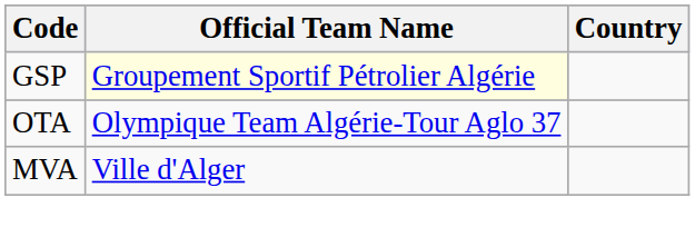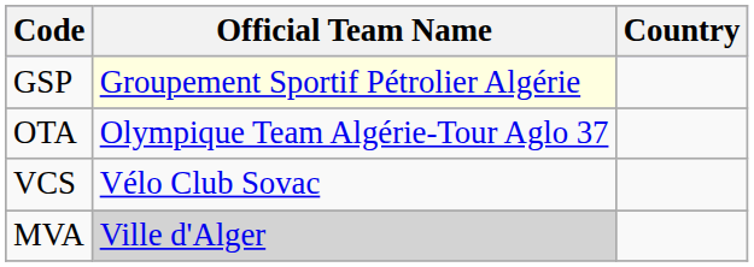 <table class="wikitable">
 <tr style="background:#ccccff;">
 <th>Code</th>
 <th>Official Team Name</th>
 <th>Country</th>
 </tr>
 <tr>
 <td>GSP</td>
 <td style="background: lightyellow;"><a href='#'>Groupement Sportif Pétrolier Algérie</a></td>
 <td></td>
 </tr>
 <tr>
 <td>OTA</td>
 <td><a href='#'>Olympique Team Algérie-Tour Aglo 37</a></td>
 <td></td>
 </tr>
 <tr>
+<td>VCS</td>
+<td><a href='#'>Vélo Club Sovac</a></td>
+<td></td>
+</tr>
+<tr>
 <td>MVA</td>
-<td><a href='#'>Ville d'Alger</a></td>
+<td style="background: lightgrey;"><a href='#'>Ville d'Alger</a></td>
 <td></td>
 </tr>
 </table>
